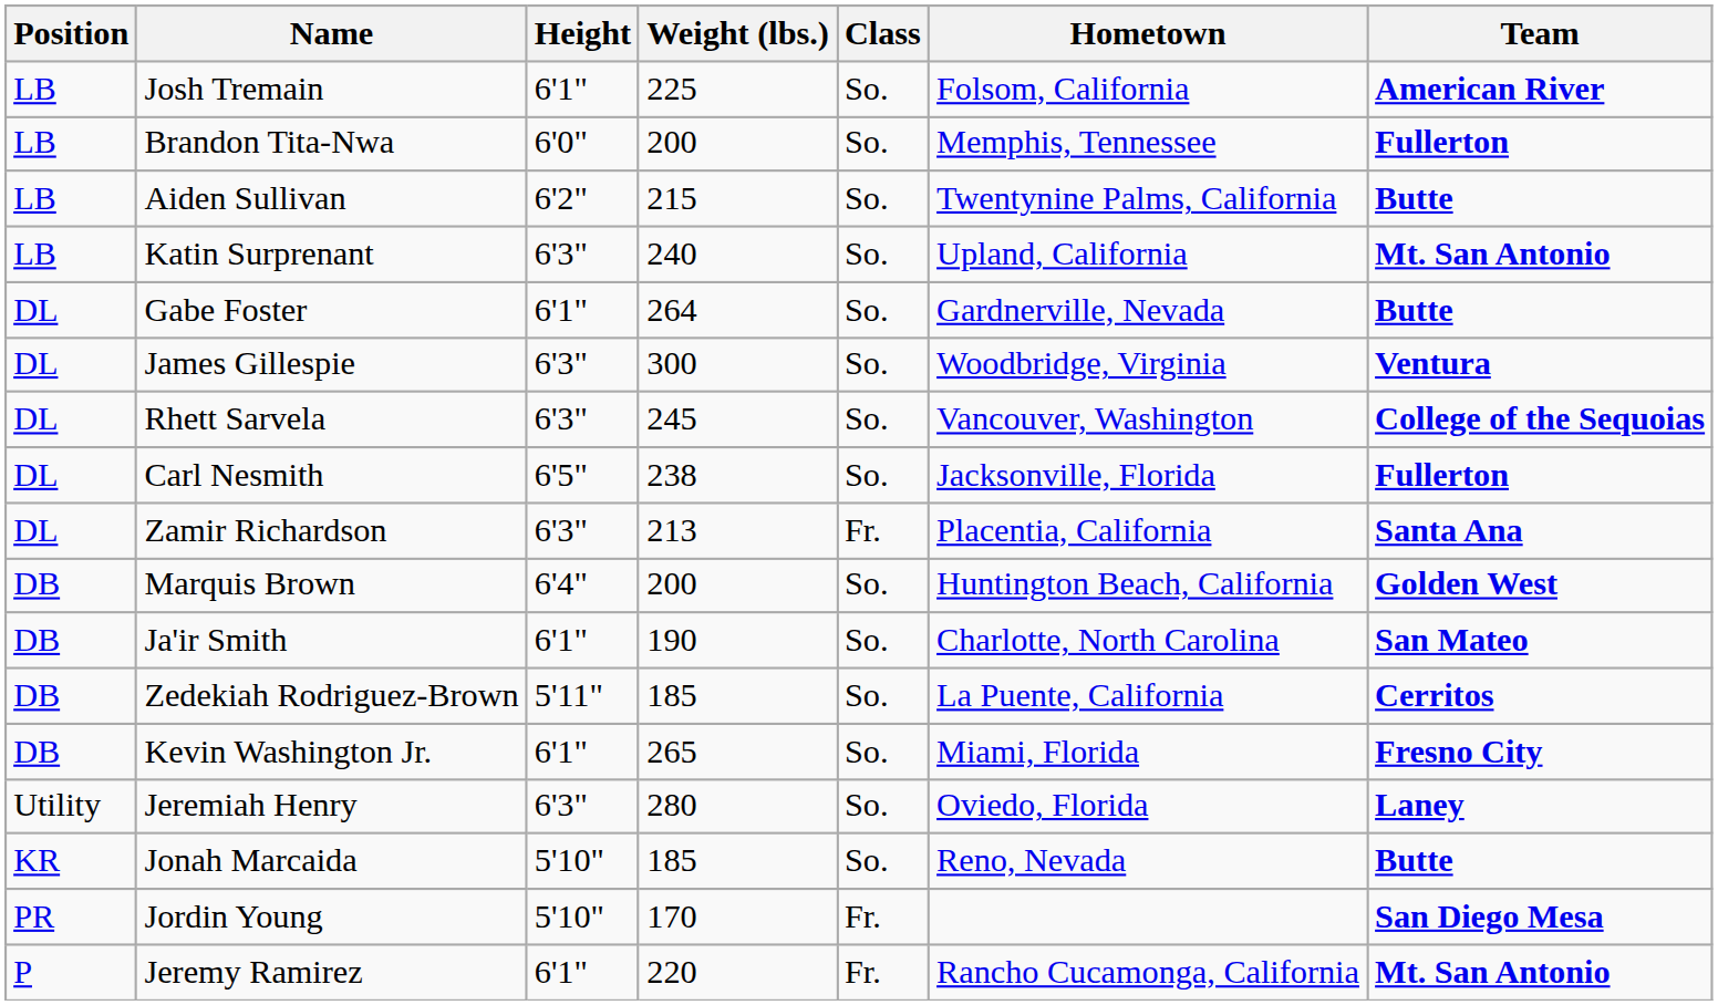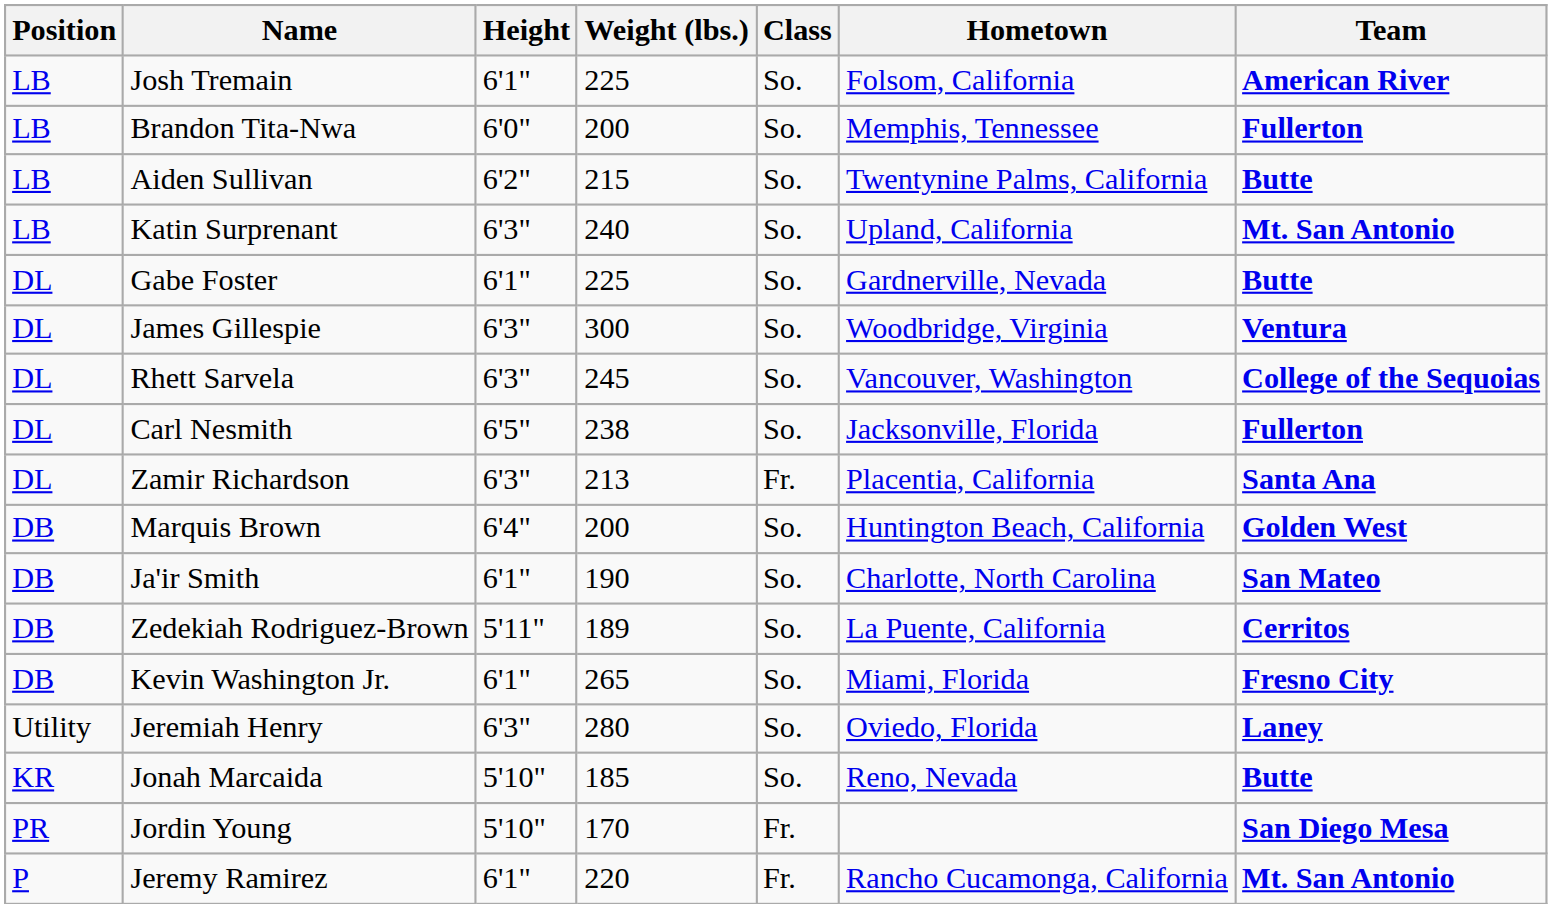 <table class="wikitable" style="font-size: 90%">
 <tr>
 <th>Position</th>
 <th>Name</th>
 <th>Height</th>
 <th>Weight (lbs.)</th>
 <th>Class</th>
 <th>Hometown</th>
 <th>Team</th>
 </tr>
 <tr>
 <td><a href='#'>LB</a></td>
 <td>Josh Tremain</td>
 <td>6'1"</td>
 <td>225</td>
 <td>So.</td>
 <td><a href='#'>Folsom, California</a></td>
 <td><strong><a href='#'>American River</a></strong></td>
 </tr>
 <tr>
 <td><a href='#'>LB</a></td>
 <td>Brandon Tita-Nwa</td>
 <td>6'0"</td>
 <td>200</td>
 <td>So.</td>
 <td><a href='#'>Memphis, Tennessee</a></td>
 <td><strong><a href='#'>Fullerton</a></strong></td>
 </tr>
 <tr>
 <td><a href='#'>LB</a></td>
 <td>Aiden Sullivan</td>
 <td>6'2"</td>
 <td>215</td>
 <td>So.</td>
 <td><a href='#'>Twentynine Palms, California</a></td>
 <td><strong><a href='#'>Butte</a></strong></td>
 </tr>
 <tr>
 <td><a href='#'>LB</a></td>
 <td>Katin Surprenant</td>
 <td>6'3"</td>
 <td>240</td>
 <td>So.</td>
 <td><a href='#'>Upland, California</a></td>
 <td><strong><a href='#'>Mt. San Antonio</a></strong></td>
 </tr>
 <tr>
 <td><a href='#'>DL</a></td>
 <td>Gabe Foster</td>
 <td>6'1"</td>
-<td>264</td>
+<td>225</td>
 <td>So.</td>
 <td><a href='#'>Gardnerville, Nevada</a></td>
 <td><strong><a href='#'>Butte</a></strong></td>
 </tr>
 <tr>
 <td><a href='#'>DL</a></td>
 <td>James Gillespie</td>
 <td>6'3"</td>
 <td>300</td>
 <td>So.</td>
 <td><a href='#'>Woodbridge, Virginia</a></td>
 <td><strong><a href='#'>Ventura</a></strong></td>
 </tr>
 <tr>
 <td><a href='#'>DL</a></td>
 <td>Rhett Sarvela</td>
 <td>6'3"</td>
 <td>245</td>
 <td>So.</td>
 <td><a href='#'>Vancouver, Washington</a></td>
 <td><strong><a href='#'>College of the Sequoias</a></strong></td>
 </tr>
 <tr>
 <td><a href='#'>DL</a></td>
 <td>Carl Nesmith</td>
 <td>6'5"</td>
 <td>238</td>
 <td>So.</td>
 <td><a href='#'>Jacksonville, Florida</a></td>
 <td><strong><a href='#'>Fullerton</a></strong></td>
 </tr>
 <tr>
 <td><a href='#'>DL</a></td>
 <td>Zamir Richardson</td>
 <td>6'3"</td>
 <td>213</td>
 <td>Fr.</td>
 <td><a href='#'>Placentia, California</a></td>
 <td><strong><a href='#'>Santa Ana</a></strong></td>
 </tr>
 <tr>
 <td><a href='#'>DB</a></td>
 <td>Marquis Brown</td>
 <td>6'4"</td>
 <td>200</td>
 <td>So.</td>
 <td><a href='#'>Huntington Beach, California</a></td>
 <td><strong><a href='#'>Golden West</a></strong></td>
 </tr>
 <tr>
 <td><a href='#'>DB</a></td>
 <td>Ja'ir Smith</td>
 <td>6'1"</td>
 <td>190</td>
 <td>So.</td>
 <td><a href='#'>Charlotte, North Carolina</a></td>
 <td><strong><a href='#'>San Mateo</a></strong></td>
 </tr>
 <tr>
 <td><a href='#'>DB</a></td>
 <td>Zedekiah Rodriguez-Brown</td>
 <td>5'11"</td>
-<td>185</td>
+<td>189</td>
 <td>So.</td>
 <td><a href='#'>La Puente, California</a></td>
 <td><strong><a href='#'>Cerritos</a></strong></td>
 </tr>
 <tr>
 <td><a href='#'>DB</a></td>
 <td>Kevin Washington Jr.</td>
 <td>6'1"</td>
 <td>265</td>
 <td>So.</td>
 <td><a href='#'>Miami, Florida</a></td>
 <td><strong><a href='#'>Fresno City</a></strong></td>
 </tr>
 <tr>
 <td>Utility</td>
 <td>Jeremiah Henry</td>
 <td>6'3"</td>
 <td>280</td>
 <td>So.</td>
 <td><a href='#'>Oviedo, Florida</a></td>
 <td><strong><a href='#'>Laney</a></strong></td>
 </tr>
 <tr>
 <td><a href='#'>KR</a></td>
 <td>Jonah Marcaida</td>
 <td>5'10"</td>
 <td>185</td>
 <td>So.</td>
 <td><a href='#'>Reno, Nevada</a></td>
 <td><strong><a href='#'>Butte</a></strong></td>
 </tr>
 <tr>
 <td><a href='#'>PR</a></td>
 <td>Jordin Young</td>
 <td>5'10"</td>
 <td>170</td>
 <td>Fr.</td>
 <td></td>
 <td><strong><a href='#'>San Diego Mesa</a></strong></td>
 </tr>
 <tr>
 <td><a href='#'>P</a></td>
 <td>Jeremy Ramirez</td>
 <td>6'1"</td>
 <td>220</td>
 <td>Fr.</td>
 <td><a href='#'>Rancho Cucamonga, California</a></td>
 <td><strong><a href='#'>Mt. San Antonio</a></strong></td>
 </tr>
 </table>
